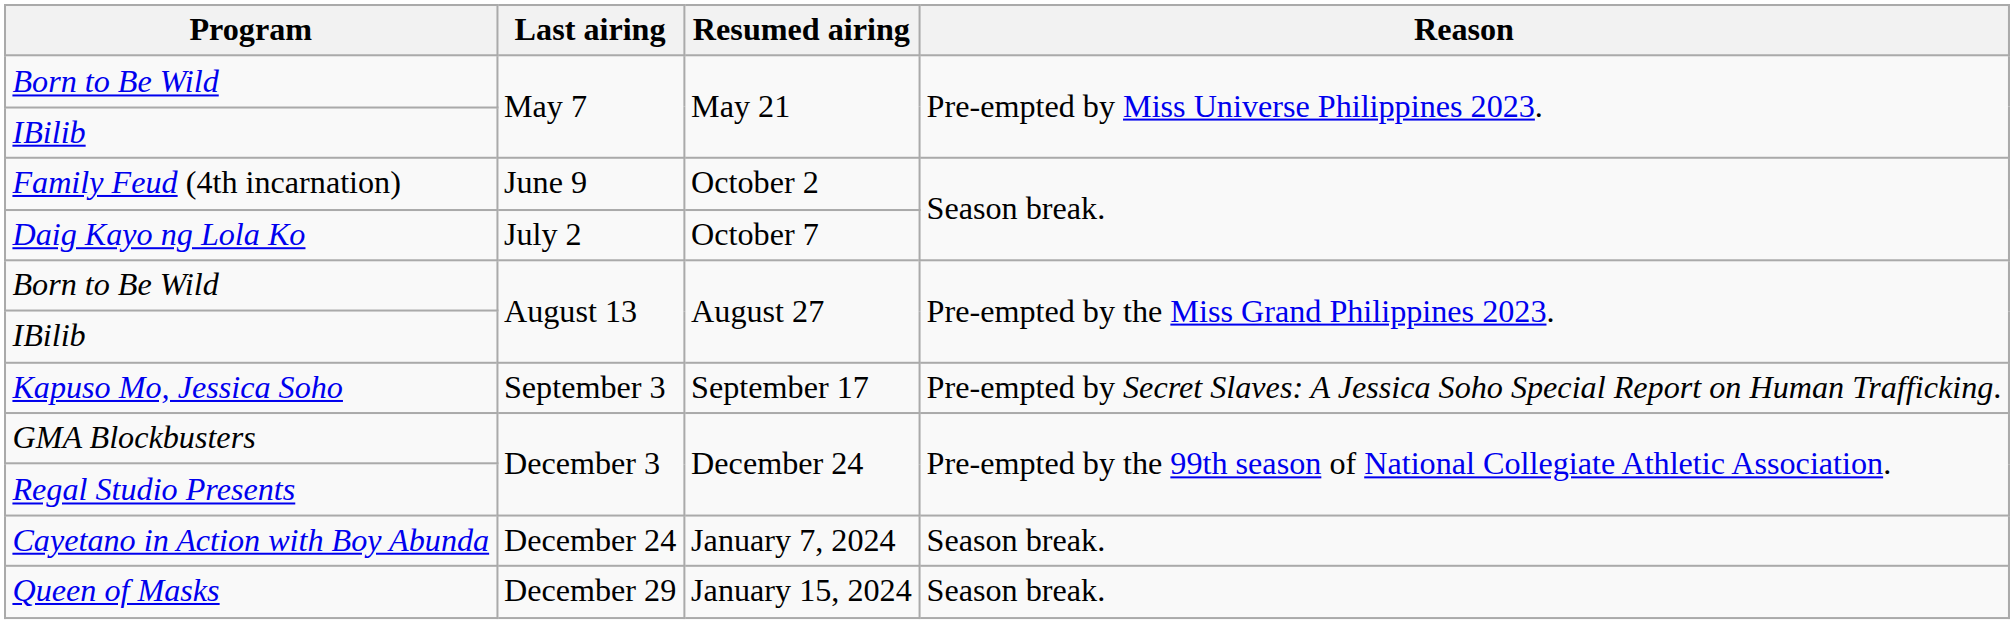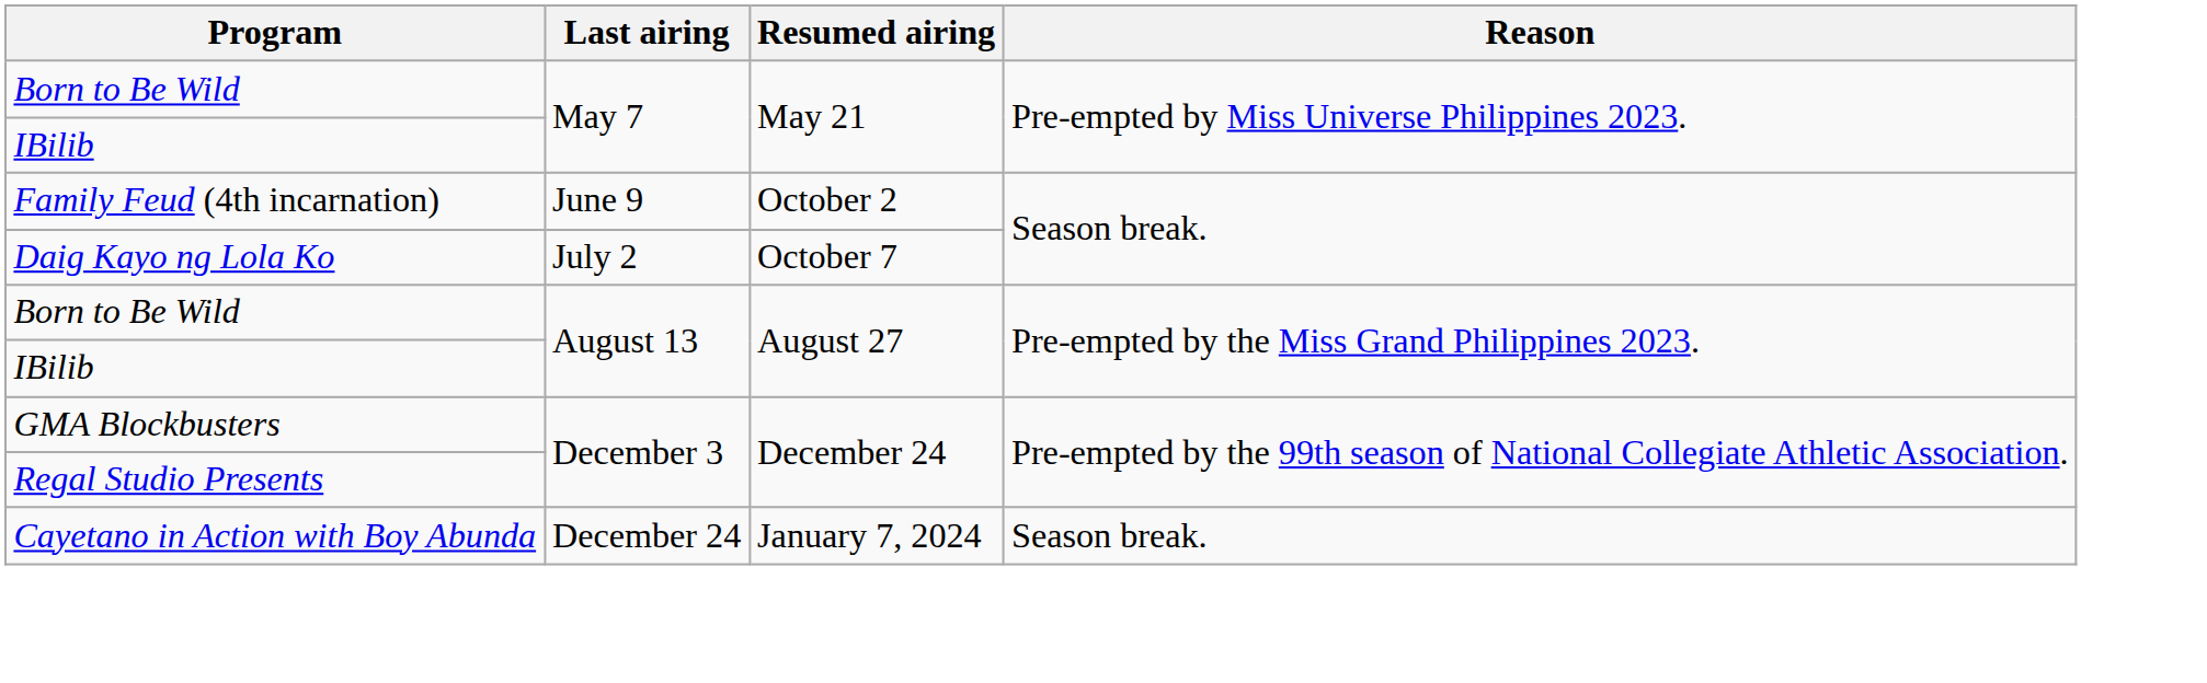 <table class="wikitable">
 <tr>
 <th>Program</th>
 <th>Last airing</th>
 <th>Resumed airing</th>
 <th>Reason</th>
 </tr>
 <tr>
 <td><em><a href='#'>Born to Be Wild</a></em></td>
 <td rowspan="2">May 7</td>
 <td rowspan="2">May 21</td>
 <td rowspan="2">Pre-empted by <a href='#'>Miss Universe Philippines 2023</a>.</td>
 </tr>
 <tr>
 <td><em><a href='#'>IBilib</a></em></td>
 </tr>
 <tr>
 <td><em><a href='#'>Family Feud</a></em> (4th incarnation)</td>
 <td>June 9</td>
 <td>October 2</td>
 <td rowspan="2">Season break.</td>
 </tr>
 <tr>
 <td><em><a href='#'>Daig Kayo ng Lola Ko</a></em></td>
 <td>July 2</td>
 <td>October 7</td>
 </tr>
 <tr>
 <td><em>Born to Be Wild</em></td>
 <td rowspan="2">August 13</td>
 <td rowspan="2">August 27</td>
 <td rowspan="2">Pre-empted by the <a href='#'>Miss Grand Philippines 2023</a>.</td>
 </tr>
 <tr>
 <td><em>IBilib</em></td>
 </tr>
 <tr>
-<td><em><a href='#'>Kapuso Mo, Jessica Soho</a></em></td>
-<td>September 3</td>
-<td>September 17</td>
-<td>Pre-empted by <em>Secret Slaves: A Jessica Soho Special Report on Human Trafficking</em>.</td>
-</tr>
-<tr>
 <td><em>GMA Blockbusters</em></td>
 <td rowspan="2">December 3</td>
 <td rowspan="2">December 24</td>
 <td rowspan="2">Pre-empted by the <a href='#'>99th season</a> of <a href='#'>National Collegiate Athletic Association</a>.</td>
 </tr>
 <tr>
 <td><em><a href='#'>Regal Studio Presents</a></em></td>
 </tr>
 <tr>
 <td><em><a href='#'>Cayetano in Action with Boy Abunda</a></em></td>
 <td>December 24</td>
 <td>January 7, 2024</td>
 <td>Season break.</td>
 </tr>
-<tr>
-<td><em><a href='#'>Queen of Masks</a></em></td>
-<td>December 29</td>
-<td>January 15, 2024</td>
-<td>Season break.</td>
-</tr>
 </table>
